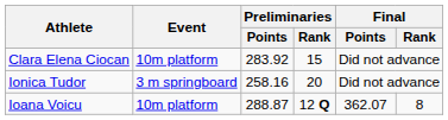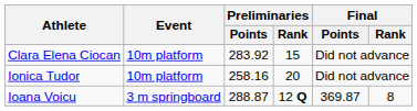 <table class="wikitable" style="font-size:90%">
 <tr>
 <th rowspan="2">Athlete</th>
 <th rowspan="2">Event</th>
 <th colspan=2>Preliminaries</th>
 <th colspan=2>Final</th>
 </tr>
 <tr style="font-size:95%">
 <th>Points</th>
 <th>Rank</th>
 <th>Points</th>
 <th>Rank</th>
 </tr>
 <tr align=center>
 <td align=left><a href='#'>Clara Elena Ciocan</a></td>
 <td align=left><a href='#'>10m platform</a></td>
 <td>283.92</td>
 <td>15</td>
 <td colspan=2>Did not advance</td>
 </tr>
 <tr align=center>
 <td align=left><a href='#'>Ionica Tudor</a></td>
-<td align=left><a href='#'>3 m springboard</a></td>
+<td align=left><a href='#'>10m platform</a></td>
 <td>258.16</td>
 <td>20</td>
 <td colspan=2>Did not advance</td>
 </tr>
 <tr align=center>
 <td align=left><a href='#'>Ioana Voicu</a></td>
-<td align=left><a href='#'>10m platform</a></td>
+<td align=left><a href='#'>3 m springboard</a></td>
 <td>288.87</td>
 <td>12 <strong>Q</strong></td>
-<td>362.07</td>
+<td>369.87</td>
 <td>8</td>
 </tr>
 </table>
